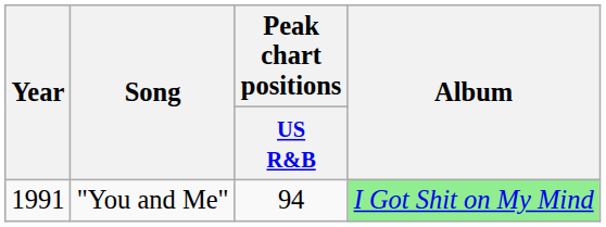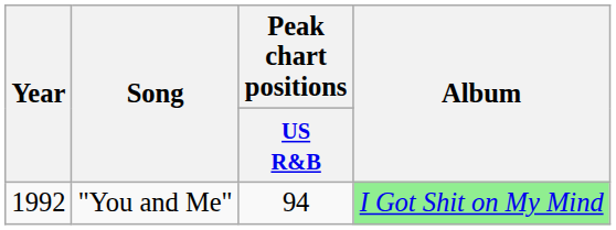 <table class="wikitable">
 <tr>
 <th align=center rowspan=2>Year</th>
 <th align=center rowspan=2>Song</th>
 <th align=center>Peak chart<br>positions</th>
 <th align=center rowspan=2>Album</th>
 </tr>
 <tr>
 <th width=60><small><a href='#'>US<br>R&B</a></small></th>
 </tr>
 <tr>
-<td align=left valign=center>1991</td>
+<td align=left valign=center>1992</td>
 <td align=left valign=center>"You and Me"<br></td>
 <td align=center valign=center>94</td>
 <td align=left valign=center style="background: lightgreen;"><em><a href='#'>I Got Shit on My Mind</a></em><br></td>
 </tr>
 </table>
